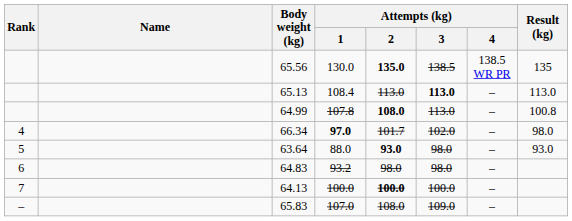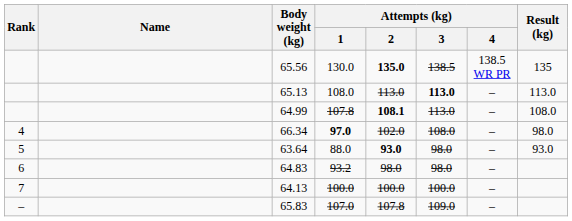 <table class="wikitable" style="text-align:center;">
 <tr>
 <th rowspan=2>Rank</th>
 <th rowspan=2 width=305>Name</th>
 <th rowspan=2 width=50>Body weight (kg)</th>
 <th colspan=4>Attempts (kg)</th>
 <th rowspan=2 width=60>Result (kg)</th>
 </tr>
 <tr>
 <th width=60>1</th>
 <th width=60>2</th>
 <th width=60>3</th>
 <th width=60>4</th>
 </tr>
 <tr>
 <td></td>
 <td align=left></td>
 <td>65.56</td>
 <td>130.0</td>
 <td><strong>135.0</strong></td>
 <td><s>138.5</s></td>
 <td>138.5<br><a href='#'>WR PR</a></td>
 <td>135</td>
 </tr>
 <tr>
 <td></td>
 <td align=left></td>
 <td>65.13</td>
-<td>108.4</td>
+<td>108.0</td>
 <td><s>113.0</s></td>
 <td><strong>113.0</strong></td>
 <td>–</td>
 <td>113.0</td>
 </tr>
 <tr>
 <td></td>
 <td align=left></td>
 <td>64.99</td>
 <td><s>107.8</s></td>
-<td><strong>108.0</strong></td>
+<td><strong>108.1</strong></td>
 <td><s>113.0</s></td>
 <td>–</td>
-<td>100.8</td>
+<td>108.0</td>
 </tr>
 <tr>
 <td>4</td>
 <td align=left></td>
 <td>66.34</td>
 <td><strong>97.0</strong></td>
-<td><s>101.7</s></td>
 <td><s>102.0</s></td>
+<td><s>108.0</s></td>
 <td>–</td>
 <td>98.0</td>
 </tr>
 <tr>
 <td>5</td>
 <td align=left></td>
 <td>63.64</td>
 <td>88.0</td>
 <td><strong>93.0</strong></td>
 <td><s>98.0</s></td>
 <td>–</td>
 <td>93.0</td>
 </tr>
 <tr>
 <td>6</td>
 <td align=left></td>
 <td>64.83</td>
 <td><s>93.2</s></td>
 <td><s>98.0</s></td>
 <td><s>98.0</s></td>
 <td>–</td>
 <td></td>
 </tr>
 <tr>
 <td>7</td>
 <td align=left></td>
 <td>64.13</td>
 <td><s>100.0</s></td>
-<td><strong><s>100.0</s></strong></td>
+<td><s>100.0</s></td>
 <td><s>100.0</s></td>
 <td>–</td>
 <td></td>
 </tr>
 <tr>
 <td>–</td>
 <td align=left></td>
 <td>65.83</td>
 <td><s>107.0</s></td>
-<td><s>108.0</s></td>
+<td><s>107.8</s></td>
 <td><s>109.0</s></td>
 <td>–</td>
 <td></td>
 </tr>
 </table>
